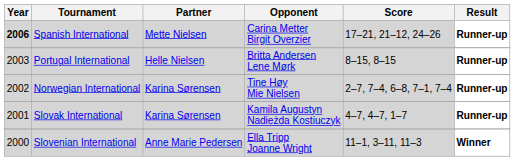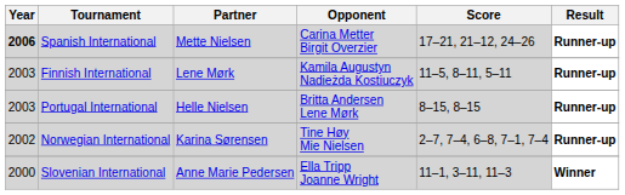 <table class="sortable wikitable" style="font-size: 90%;">
 <tr>
 <th>Year</th>
 <th>Tournament</th>
 <th>Partner</th>
 <th>Opponent</th>
 <th>Score</th>
 <th>Result</th>
 </tr>
 <tr style="background:#D5D5D5">
 <td align="center"><strong>2006</strong></td>
 <td align="left"><a href='#'>Spanish International</a></td>
 <td align="left"> <a href='#'>Mette Nielsen</a></td>
 <td align="left"> <a href='#'>Carina Metter</a> <br>  <a href='#'>Birgit Overzier</a></td>
 <td align="left">17–21, 21–12, 24–26</td>
 <td style="text-align:left; background:white"> <strong>Runner-up</strong></td>
 </tr>
 <tr>
+</tr>
+<tr style="background:#D5D5D5">
+<td align="center">2003</td>
+<td align="left"><a href='#'>Finnish International</a></td>
+<td align="left"> <a href='#'>Lene Mørk</a></td>
+<td align="left"> <a href='#'>Kamila Augustyn</a> <br>  <a href='#'>Nadieżda Kostiuczyk</a></td>
+<td align="left">11–5, 8–11, 5–11</td>
+<td style="text-align:left; background:white"> <strong>Runner-up</strong></td>
 </tr>
 <tr>
 </tr>
 <tr style="background:#D5D5D5">
 <td align="center">2003</td>
 <td align="left"><a href='#'>Portugal International</a></td>
 <td align="left"> <a href='#'>Helle Nielsen</a></td>
 <td align="left"> <a href='#'>Britta Andersen</a> <br>  <a href='#'>Lene Mørk</a></td>
 <td align="left">8–15, 8–15</td>
 <td style="text-align:left; background:white"> <strong>Runner-up</strong></td>
 </tr>
 <tr>
 </tr>
 <tr style="background:#D5D5D5">
 <td align="center">2002</td>
 <td align="left"><a href='#'>Norwegian International</a></td>
 <td align="left"> <a href='#'>Karina Sørensen</a></td>
 <td align="left"> <a href='#'>Tine Høy</a> <br>  <a href='#'>Mie Nielsen</a></td>
 <td align="left">2–7, 7–4, 6–8, 7–1, 7–4</td>
 <td style="text-align:left; background:white"> <strong>Runner-up</strong></td>
 </tr>
 <tr>
 </tr>
-<tr style="background:#D5D5D5">
-<td align="center">2001</td>
-<td align="left"><a href='#'>Slovak International</a></td>
-<td align="left"> <a href='#'>Karina Sørensen</a></td>
-<td align="left"> <a href='#'>Kamila Augustyn</a> <br>  <a href='#'>Nadieżda Kostiuczyk</a></td>
-<td align="left">4–7, 4–7, 1–7</td>
-<td style="text-align:left; background:white"> <strong>Runner-up</strong></td>
-</tr>
 <tr>
 </tr>
 <tr style="background:#D5D5D5">
 <td align="center">2000</td>
 <td align="left"><a href='#'>Slovenian International</a></td>
 <td align="left"> <a href='#'>Anne Marie Pedersen</a></td>
 <td align="left"> <a href='#'>Ella Tripp</a> <br>  <a href='#'>Joanne Wright</a></td>
 <td align="left">11–1, 3–11, 11–3</td>
 <td style="text-align:left; background:white"> <strong>Winner</strong></td>
 </tr>
 </table>
